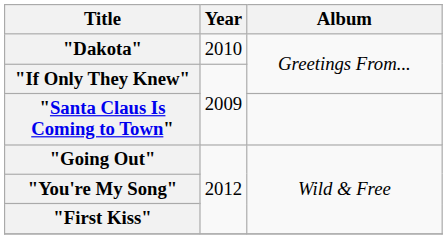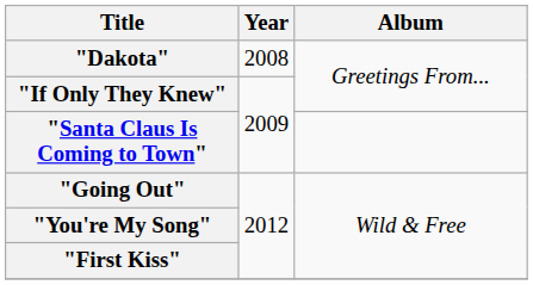 <table class="wikitable plainrowheaders" style="text-align:center;">
 <tr>
 <th scope="col" style="width:10em;">Title</th>
 <th scope="col">Year</th>
 <th scope="col" style="width:10em;">Album</th>
 </tr>
 <tr>
 <th scope="row">"Dakota"</th>
-<td>2010</td>
+<td>2008</td>
 <td rowspan="2"><em>Greetings From...</em></td>
 </tr>
 <tr>
 <th scope="row">"If Only They Knew"</th>
 <td rowspan="2">2009</td>
 </tr>
 <tr>
 <th scope="row">"<a href='#'>Santa Claus Is Coming to Town</a>"</th>
 <td></td>
 </tr>
 <tr>
 <th scope="row">"Going Out"</th>
 <td rowspan="3">2012</td>
 <td rowspan="3"><em>Wild & Free</em></td>
 </tr>
 <tr>
 <th scope="row">"You're My Song"</th>
 </tr>
 <tr>
 <th scope="row">"First Kiss"</th>
 </tr>
 <tr>
 </tr>
 </table>
